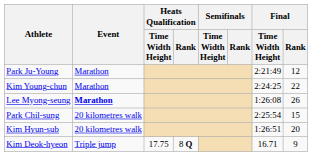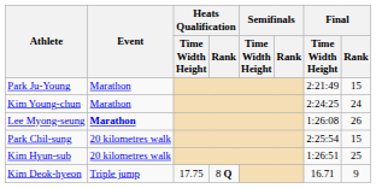 <table class=wikitable style="font-size:90%; ">
 <tr>
 <th rowspan="2">Athlete</th>
 <th rowspan="2">Event</th>
 <th colspan="2">Heats<br>Qualification</th>
 <th colspan="2">Semifinals</th>
 <th colspan="2">Final</th>
 </tr>
 <tr>
 <th>Time<br>Width<br>Height</th>
 <th>Rank</th>
 <th>Time<br>Width<br>Height</th>
 <th>Rank</th>
 <th>Time<br>Width<br>Height</th>
 <th>Rank</th>
 </tr>
 <tr>
 <td><a href='#'>Park Ju-Young</a></td>
 <td><a href='#'>Marathon</a></td>
 <td colspan=4 bgcolor="wheat"></td>
 <td align=center>2:21:49</td>
-<td align=center>12</td>
+<td align=center>15</td>
 </tr>
 <tr>
 <td><a href='#'>Kim Young-chun</a></td>
 <td><a href='#'>Marathon</a></td>
 <td colspan=4 bgcolor="wheat"></td>
 <td align=center>2:24:25</td>
-<td align=center>22</td>
+<td align=center>24</td>
 </tr>
 <tr>
 <td><a href='#'>Lee Myong-seung</a></td>
 <td><strong><a href='#'>Marathon</a></strong></td>
 <td colspan=4 bgcolor="wheat"></td>
 <td align=center>1:26:08</td>
 <td align=center>26</td>
 </tr>
 <tr>
 <td><a href='#'>Park Chil-sung</a></td>
 <td><a href='#'>20 kilometres walk</a></td>
 <td colspan=4 bgcolor="wheat"></td>
 <td align=center>2:25:54</td>
 <td align=center>15</td>
 </tr>
 <tr>
 <td><a href='#'>Kim Hyun-sub</a></td>
 <td><a href='#'>20 kilometres walk</a></td>
 <td colspan=4 bgcolor="wheat"></td>
 <td align=center>1:26:51</td>
-<td align=center>20</td>
+<td align=center>25</td>
 </tr>
 <tr>
 <td><a href='#'>Kim Deok-hyeon</a></td>
 <td><a href='#'>Triple jump</a></td>
 <td align=center>17.75</td>
 <td align=center>8 <strong>Q</strong></td>
 <td colspan=2  bgcolor="wheat"></td>
 <td align=center>16.71</td>
 <td align=center>9</td>
 </tr>
 </table>
